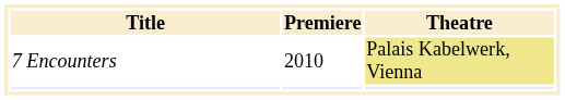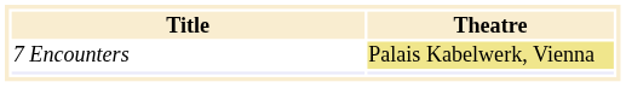 <table class="sortable" style="border-style: solid; border-width: medium; border-color: #f9edd0;" width="450px">
 <tr style="background:#f9edd0;">
 <th width="50%">Title</th>
-<th width="10%">Premiere</th>
 <th width="35%">Theatre</th>
 </tr>
 <tr>
 <td><em>7 Encounters</em></td>
-<td>2010</td>
 <td style="background: khaki;">Palais Kabelwerk, Vienna</td>
 </tr>
 <tr style="background:#eaeafa;">
 <td></td>
 <td></td>
-<td></td>
 </tr>
 </table>
